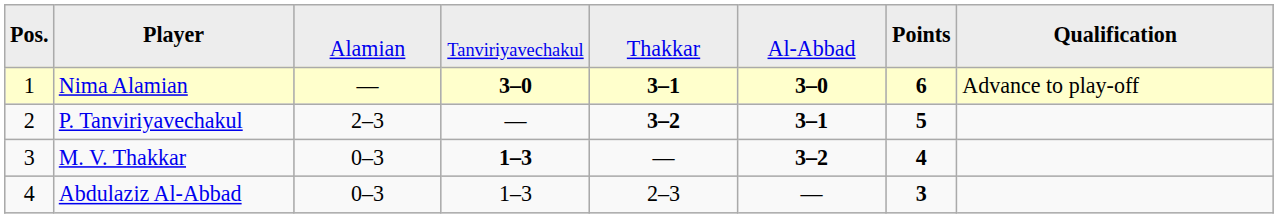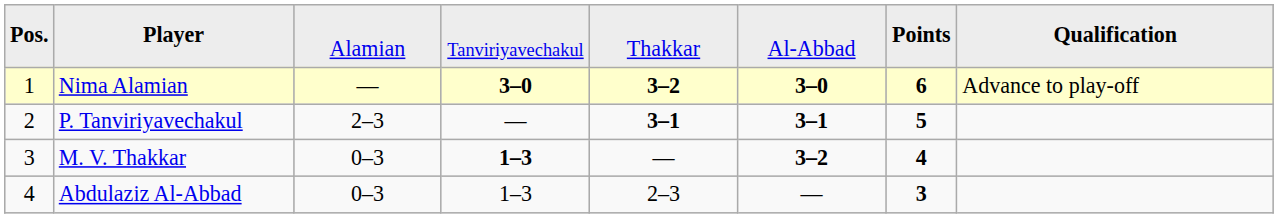 <table class="wikitable" style="font-size:90%">
 <tr style="text-align:center;">
 <td style="background-color:#ededed;" width="20"><strong>Pos.</strong></td>
 <td style="background-color:#ededed;" width="150"><strong>Player</strong></td>
 <td style="background-color:#ededed;" width="90"><br><a href='#'>Alamian</a></td>
 <td style="background-color:#ededed;" width="90"><br><a href='#'><small>Tanviriyavechakul</small></a></td>
 <td style="background-color:#ededed;" width="90"><br><a href='#'>Thakkar</a></td>
 <td style="background-color:#ededed;" width="90"><br><a href='#'>Al-Abbad</a></td>
 <td style="background-color:#ededed;" width="40"><strong>Points</strong></td>
 <td style="background-color:#ededed;" width="200"><strong>Qualification</strong></td>
 </tr>
 <tr style="text-align:center;" bgcolor=ffffcc>
 <td>1</td>
 <td style="text-align:left;"> <a href='#'>Nima Alamian</a></td>
 <td>—</td>
 <td><strong>3–0</strong></td>
-<td><strong>3–1</strong></td>
+<td><strong>3–2</strong></td>
 <td><strong>3–0</strong></td>
 <td><strong>6</strong></td>
 <td style="text-align:left;">Advance to play-off</td>
 </tr>
 <tr style="text-align:center;">
 <td>2</td>
 <td style="text-align:left;"> <a href='#'>P. Tanviriyavechakul</a></td>
 <td>2–3</td>
 <td>—</td>
-<td><strong>3–2</strong></td>
+<td><strong>3–1</strong></td>
 <td><strong>3–1</strong></td>
 <td><strong>5</strong></td>
 <td></td>
 </tr>
 <tr style="text-align:center;">
 <td>3</td>
 <td style="text-align:left;"> <a href='#'>M. V. Thakkar</a></td>
 <td>0–3</td>
 <td><strong>1–3</strong></td>
 <td>—</td>
 <td><strong>3–2</strong></td>
 <td><strong>4</strong></td>
 <td></td>
 </tr>
 <tr style="text-align:center;">
 <td>4</td>
 <td style="text-align:left;"> <a href='#'>Abdulaziz Al-Abbad</a></td>
 <td>0–3</td>
 <td>1–3</td>
 <td>2–3</td>
 <td>—</td>
 <td><strong>3</strong></td>
 <td></td>
 </tr>
 </table>
